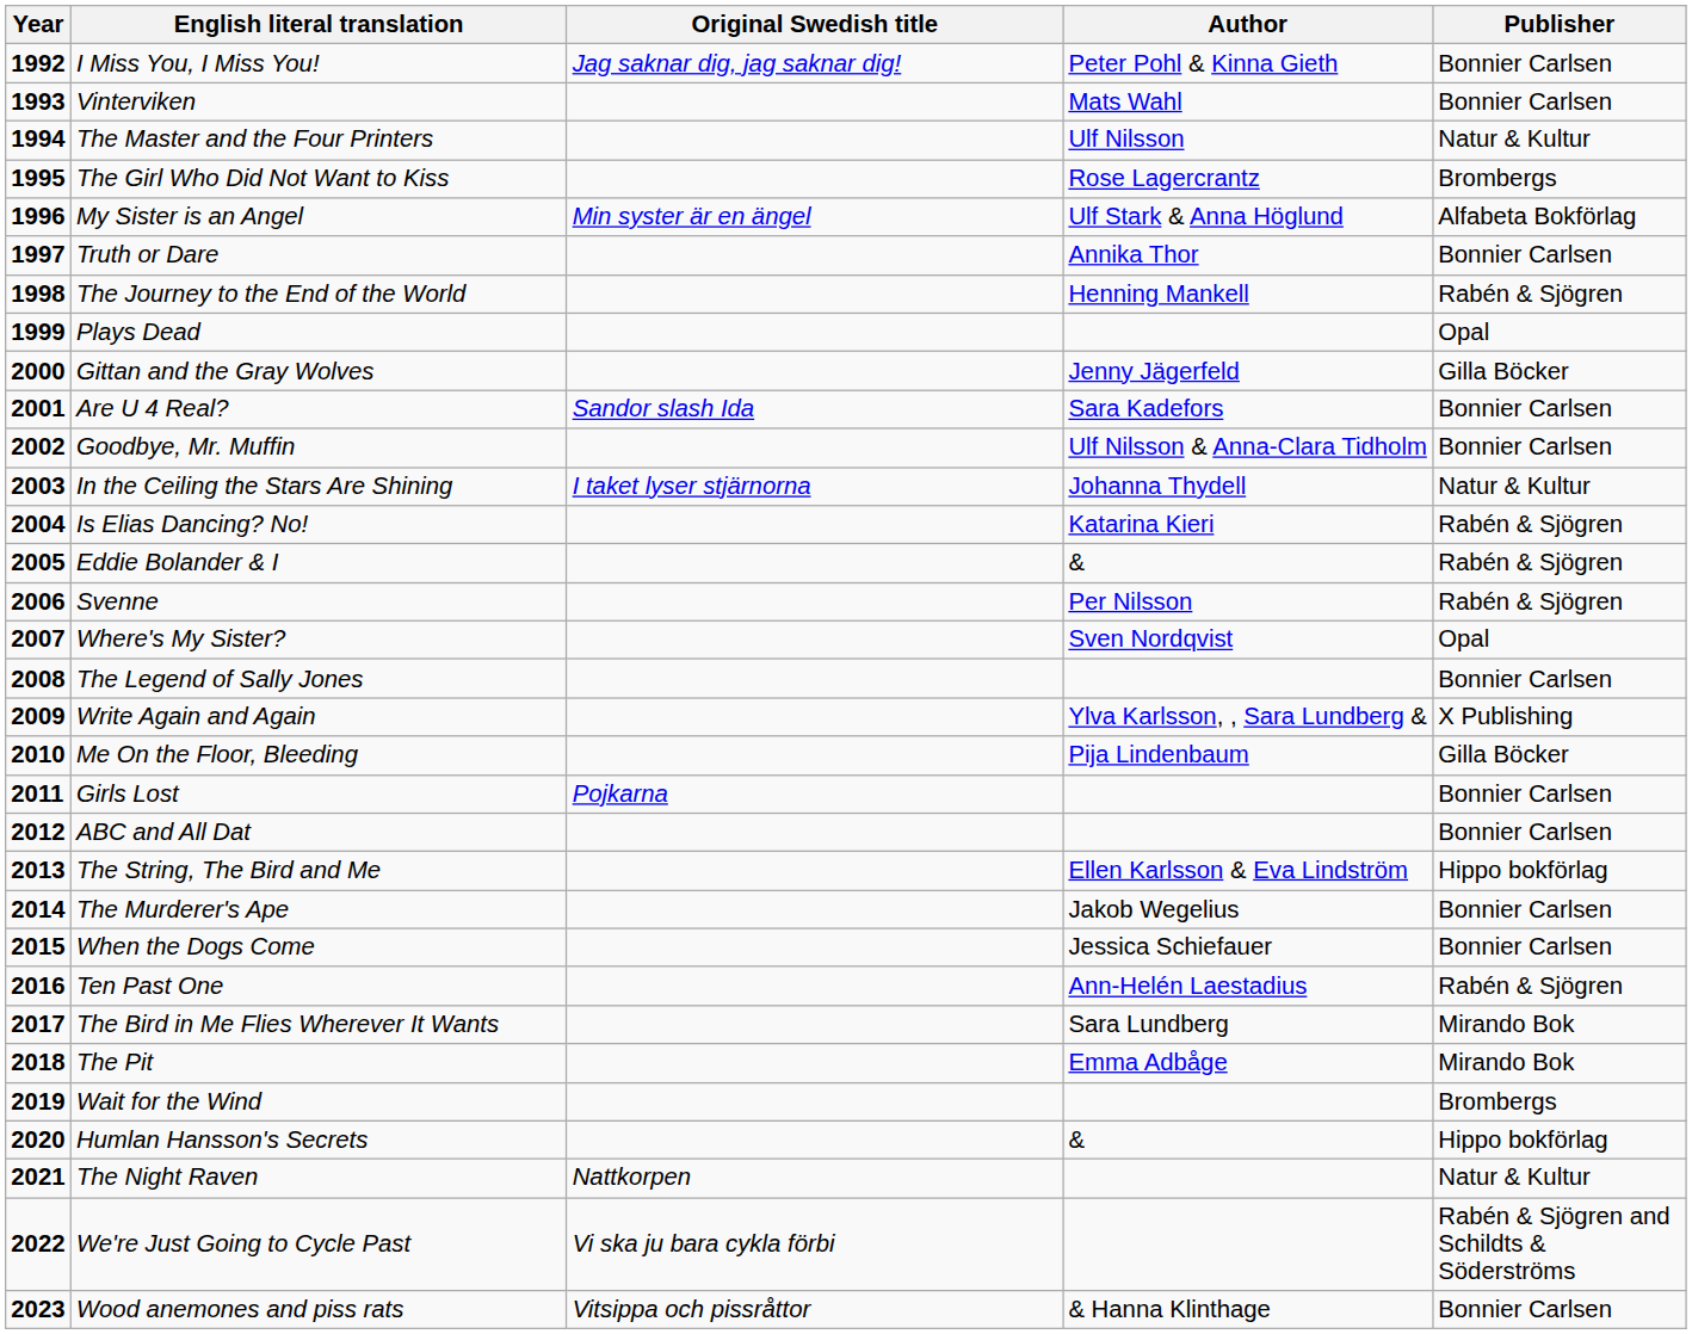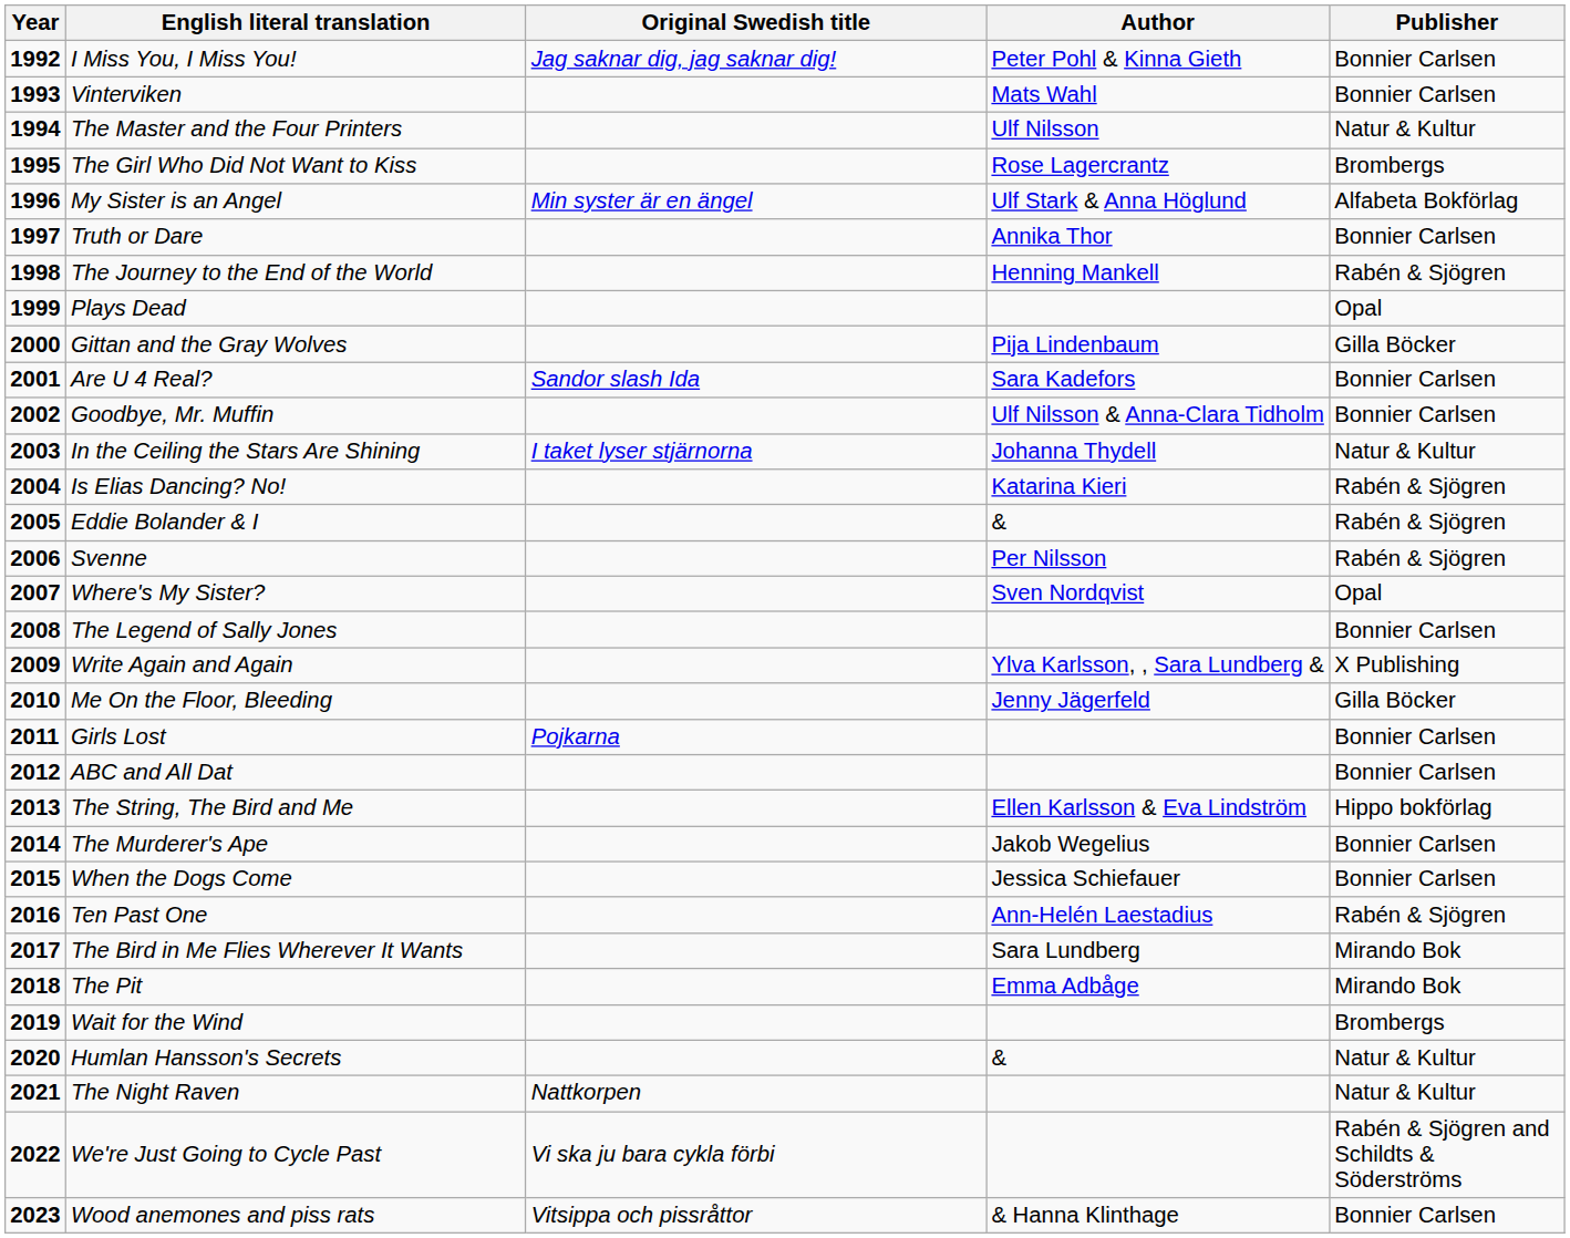 <table class="wikitable">
 <tr>
 <th>Year</th>
 <th style="width:20em">English literal translation</th>
 <th style="width:20em">Original Swedish title</th>
 <th>Author</th>
 <th style="width:10em">Publisher</th>
 </tr>
 <tr>
 <td><strong>1992</strong></td>
 <td><em>I Miss You, I Miss You!</em></td>
 <td><em><a href='#'>Jag saknar dig, jag saknar dig!</a></em></td>
 <td><a href='#'>Peter Pohl</a> & <a href='#'>Kinna Gieth</a></td>
 <td>Bonnier Carlsen</td>
 </tr>
 <tr>
 <td><strong>1993</strong></td>
 <td><em>Vinterviken</em></td>
 <td></td>
 <td><a href='#'>Mats Wahl</a></td>
 <td>Bonnier Carlsen</td>
 </tr>
 <tr>
 <td><strong>1994</strong></td>
 <td><em>The Master and the Four Printers</em></td>
 <td></td>
 <td><a href='#'>Ulf Nilsson</a></td>
 <td>Natur & Kultur</td>
 </tr>
 <tr>
 <td><strong>1995</strong></td>
 <td><em>The Girl Who Did Not Want to Kiss</em></td>
 <td></td>
 <td><a href='#'>Rose Lagercrantz</a></td>
 <td>Brombergs</td>
 </tr>
 <tr>
 <td><strong>1996</strong></td>
 <td><em>My Sister is an Angel</em></td>
 <td><em><a href='#'>Min syster är en ängel</a></em></td>
 <td><a href='#'>Ulf Stark</a> & <a href='#'>Anna Höglund</a></td>
 <td>Alfabeta Bokförlag</td>
 </tr>
 <tr>
 <td><strong>1997</strong></td>
 <td><em>Truth or Dare</em></td>
 <td></td>
 <td><a href='#'>Annika Thor</a></td>
 <td>Bonnier Carlsen</td>
 </tr>
 <tr>
 <td><strong>1998</strong></td>
 <td><em>The Journey to the End of the World</em></td>
 <td></td>
 <td><a href='#'>Henning Mankell</a></td>
 <td>Rabén & Sjögren</td>
 </tr>
 <tr>
 <td><strong>1999</strong></td>
 <td><em>Plays Dead</em></td>
 <td></td>
 <td></td>
 <td>Opal</td>
 </tr>
 <tr>
 <td><strong>2000</strong></td>
 <td><em>Gittan and the Gray Wolves</em></td>
 <td></td>
-<td><a href='#'>Jenny Jägerfeld</a></td>
+<td><a href='#'>Pija Lindenbaum</a></td>
 <td>Gilla Böcker</td>
 </tr>
 <tr>
 <td><strong>2001</strong></td>
 <td><em>Are U 4 Real?</em></td>
 <td><em><a href='#'>Sandor slash Ida</a></em></td>
 <td><a href='#'>Sara Kadefors</a></td>
 <td>Bonnier Carlsen</td>
 </tr>
 <tr>
 <td><strong>2002</strong></td>
 <td><em>Goodbye, Mr. Muffin</em></td>
 <td></td>
 <td><a href='#'>Ulf Nilsson</a> & <a href='#'>Anna-Clara Tidholm</a></td>
 <td>Bonnier Carlsen</td>
 </tr>
 <tr>
 <td><strong>2003</strong></td>
 <td><em>In the Ceiling the Stars Are Shining</em></td>
 <td><em><a href='#'>I taket lyser stjärnorna</a></em></td>
 <td><a href='#'>Johanna Thydell</a></td>
 <td>Natur & Kultur</td>
 </tr>
 <tr>
 <td><strong>2004</strong></td>
 <td><em>Is Elias Dancing? No!</em></td>
 <td></td>
 <td><a href='#'>Katarina Kieri</a></td>
 <td>Rabén & Sjögren</td>
 </tr>
 <tr>
 <td><strong>2005</strong></td>
 <td><em>Eddie Bolander & I</em></td>
 <td></td>
 <td> & </td>
 <td>Rabén & Sjögren</td>
 </tr>
 <tr>
 <td><strong>2006</strong></td>
 <td><em>Svenne</em></td>
 <td></td>
 <td><a href='#'>Per Nilsson</a></td>
 <td>Rabén & Sjögren</td>
 </tr>
 <tr>
 <td><strong>2007</strong></td>
 <td><em>Where's My Sister?</em></td>
 <td></td>
 <td><a href='#'>Sven Nordqvist</a></td>
 <td>Opal</td>
 </tr>
 <tr>
 <td><strong>2008</strong></td>
 <td><em>The Legend of Sally Jones</em></td>
 <td></td>
 <td></td>
 <td>Bonnier Carlsen</td>
 </tr>
 <tr>
 <td><strong>2009</strong></td>
 <td><em>Write Again and Again</em></td>
 <td></td>
 <td><a href='#'>Ylva Karlsson</a>, , <a href='#'>Sara Lundberg</a> & </td>
 <td>X Publishing</td>
 </tr>
 <tr>
 <td><strong>2010</strong></td>
 <td><em>Me On the Floor, Bleeding</em></td>
 <td></td>
-<td><a href='#'>Pija Lindenbaum</a></td>
+<td><a href='#'>Jenny Jägerfeld</a></td>
 <td>Gilla Böcker</td>
 </tr>
 <tr>
 <td><strong>2011</strong></td>
 <td><em>Girls Lost</em></td>
 <td><em><a href='#'>Pojkarna</a></em></td>
 <td></td>
 <td>Bonnier Carlsen</td>
 </tr>
 <tr>
 <td><strong>2012</strong></td>
 <td><em>ABC and All Dat</em></td>
 <td></td>
 <td></td>
 <td>Bonnier Carlsen</td>
 </tr>
 <tr>
 <td><strong>2013</strong></td>
 <td><em>The String, The Bird and Me</em></td>
 <td></td>
 <td><a href='#'>Ellen Karlsson</a> & <a href='#'>Eva Lindström</a></td>
 <td>Hippo bokförlag</td>
 </tr>
 <tr>
 <td><strong>2014</strong></td>
 <td><em>The Murderer's Ape</em></td>
 <td></td>
 <td>Jakob Wegelius</td>
 <td>Bonnier Carlsen</td>
 </tr>
 <tr>
 <td><strong>2015</strong></td>
 <td><em>When the Dogs Come</em></td>
 <td></td>
 <td>Jessica Schiefauer</td>
 <td>Bonnier Carlsen</td>
 </tr>
 <tr>
 <td><strong>2016</strong></td>
 <td><em>Ten Past One</em></td>
 <td></td>
 <td><a href='#'>Ann-Helén Laestadius</a></td>
 <td>Rabén & Sjögren</td>
 </tr>
 <tr>
 <td><strong>2017</strong></td>
 <td><em>The Bird in Me Flies Wherever It Wants</em></td>
 <td></td>
 <td>Sara Lundberg</td>
 <td>Mirando Bok</td>
 </tr>
 <tr>
 <td><strong>2018</strong></td>
 <td><em>The Pit</em></td>
 <td></td>
 <td><a href='#'>Emma Adbåge</a></td>
 <td>Mirando Bok</td>
 </tr>
 <tr>
 <td><strong>2019</strong></td>
 <td><em>Wait for the Wind</em></td>
 <td></td>
 <td></td>
 <td>Brombergs</td>
 </tr>
 <tr>
 <td><strong>2020</strong></td>
 <td><em>Humlan Hansson's Secrets</em></td>
 <td></td>
 <td> & </td>
-<td>Hippo bokförlag</td>
+<td>Natur & Kultur</td>
 </tr>
 <tr>
 <td><strong>2021</strong></td>
 <td><em>The Night Raven</em></td>
 <td><em>Nattkorpen</em></td>
 <td></td>
 <td>Natur & Kultur</td>
 </tr>
 <tr>
 <td><strong>2022</strong></td>
 <td><em>We're Just Going to Cycle Past</em></td>
 <td><em>Vi ska ju bara cykla förbi</em></td>
 <td></td>
 <td>Rabén & Sjögren and Schildts & Söderströms</td>
 </tr>
 <tr>
 <td><strong>2023</strong></td>
 <td><em>Wood anemones and piss rats</em></td>
 <td><em>Vitsippa och pissråttor</em></td>
 <td> & Hanna Klinthage</td>
 <td>Bonnier Carlsen</td>
 </tr>
 </table>
